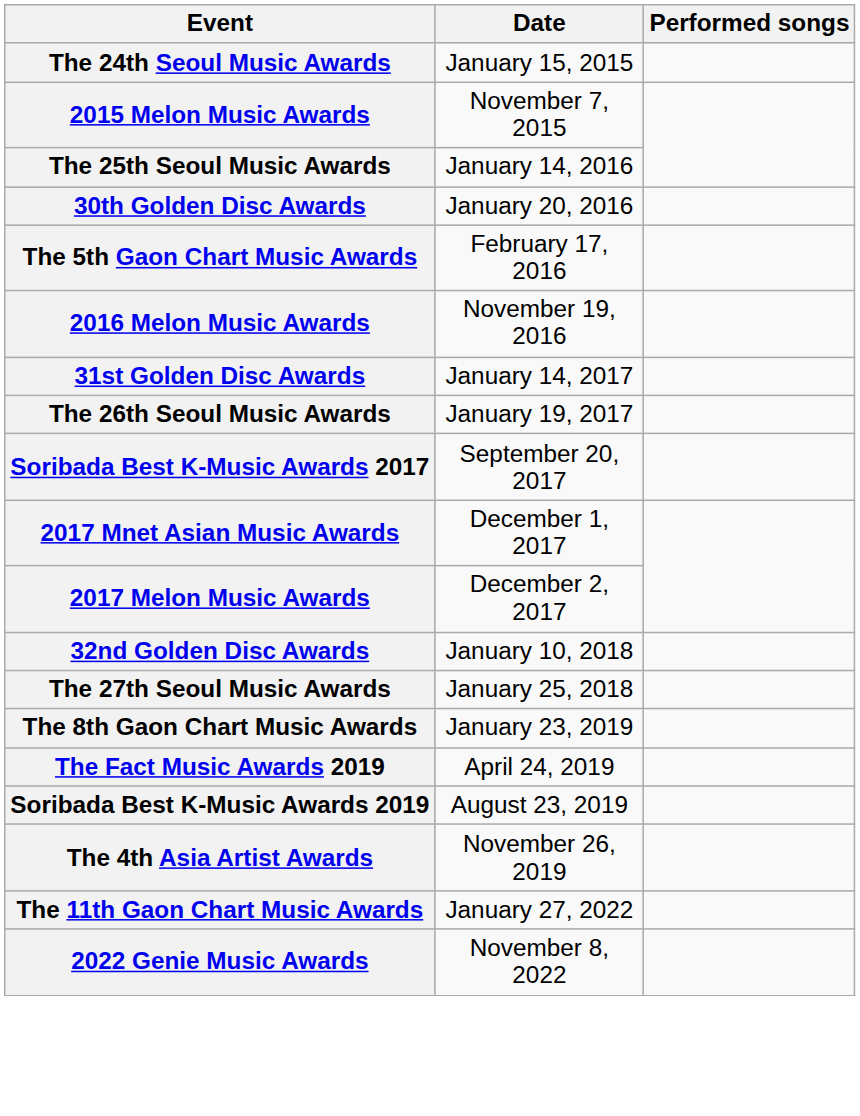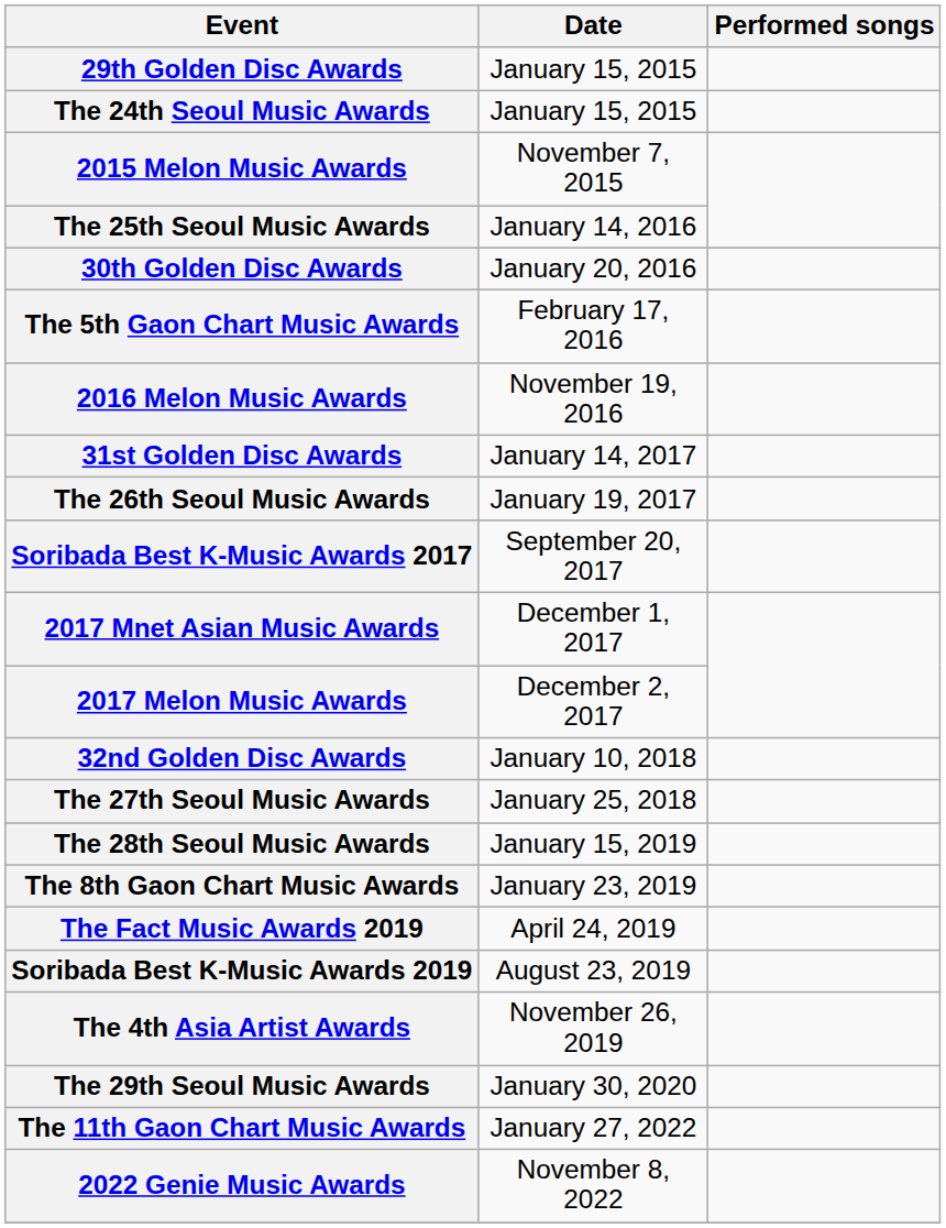 <table class="wikitable sortable plainrowheaders" style="text-align:center;">
 <tr>
 <th>Event</th>
 <th width="130">Date</th>
 <th>Performed songs</th>
+</tr>
+<tr>
+<th scope="row" style="text-align:center;"><a href='#'>29th Golden Disc Awards</a></th>
+<td>January 15, 2015</td>
+<td></td>
 </tr>
 <tr>
 <th scope="row" style="text-align:center;">The 24th <a href='#'>Seoul Music Awards</a></th>
 <td>January 15, 2015</td>
 <td></td>
 </tr>
 <tr>
 <th scope="row" style="text-align:center;"><a href='#'>2015 Melon Music Awards</a></th>
 <td>November 7, 2015</td>
 <td rowspan="2"><br></td>
 </tr>
 <tr>
 <th scope="row" style="text-align:center;">The 25th Seoul Music Awards</th>
 <td>January 14, 2016</td>
 </tr>
 <tr>
 <th scope="row" style="text-align:center;"><a href='#'>30th Golden Disc Awards</a></th>
 <td>January 20, 2016</td>
 <td></td>
 </tr>
 <tr>
 <th scope="row" style="text-align:center;">The 5th <a href='#'>Gaon Chart Music Awards</a></th>
 <td>February 17, 2016</td>
 <td></td>
 </tr>
 <tr>
 <th scope="row" style="text-align:center;"><a href='#'>2016 Melon Music Awards</a></th>
 <td>November 19, 2016</td>
 <td></td>
 </tr>
 <tr>
 <th scope="row" style="text-align:center;"><a href='#'>31st Golden Disc Awards</a></th>
 <td>January 14, 2017</td>
 <td></td>
 </tr>
 <tr>
 <th scope="row" style="text-align:center;">The 26th Seoul Music Awards</th>
 <td>January 19, 2017</td>
 <td></td>
 </tr>
 <tr>
 <th scope="row" style="text-align:center;"><a href='#'>Soribada Best K-Music Awards</a> 2017</th>
 <td>September 20, 2017</td>
 <td></td>
 </tr>
 <tr>
 <th scope="row" style="text-align:center;"><a href='#'>2017 Mnet Asian Music Awards</a></th>
 <td>December 1, 2017</td>
 <td rowspan="2"><br></td>
 </tr>
 <tr>
 <th scope="row" style="text-align:center;"><a href='#'>2017 Melon Music Awards</a></th>
 <td>December 2, 2017</td>
 </tr>
 <tr>
 <th scope="row" style="text-align:center;"><a href='#'>32nd Golden Disc Awards</a></th>
 <td>January 10, 2018</td>
 <td></td>
 </tr>
 <tr>
 <th scope="row" style="text-align:center;">The 27th Seoul Music Awards</th>
 <td>January 25, 2018</td>
 <td></td>
 </tr>
 <tr>
+<th scope="row" style="text-align:center;">The 28th Seoul Music Awards</th>
+<td>January 15, 2019</td>
+<td></td>
+</tr>
+<tr>
 <th scope="row" style="text-align:center;">The 8th Gaon Chart Music Awards</th>
 <td>January 23, 2019</td>
 <td></td>
 </tr>
 <tr>
 <th scope="row" style="text-align:center;"><a href='#'>The Fact Music Awards</a> 2019</th>
 <td>April 24, 2019</td>
 <td></td>
 </tr>
 <tr>
 <th scope="row" style="text-align:center;">Soribada Best K-Music Awards 2019</th>
 <td>August 23, 2019</td>
 <td></td>
 </tr>
 <tr>
 <th scope="row" style="text-align:center;">The 4th <a href='#'>Asia Artist Awards</a></th>
 <td>November 26, 2019</td>
 <td></td>
 </tr>
 <tr>
+<th scope="row" style="text-align:center;">The 29th Seoul Music Awards</th>
+<td>January 30, 2020</td>
+<td></td>
+</tr>
+<tr>
 <th scope="row" style="text-align:center;">The <a href='#'>11th Gaon Chart Music Awards</a></th>
 <td>January 27, 2022</td>
 <td></td>
 </tr>
 <tr>
 <th scope="row" style="text-align:center;"><a href='#'>2022 Genie Music Awards</a></th>
 <td>November 8, 2022</td>
 <td></td>
 </tr>
 <tr>
 </tr>
 </table>
